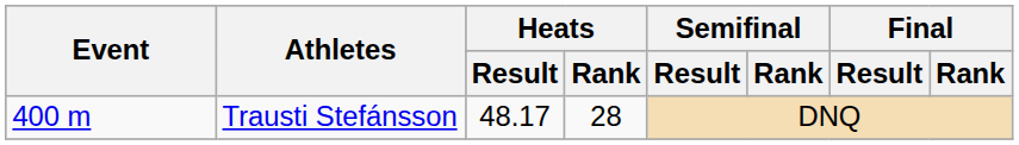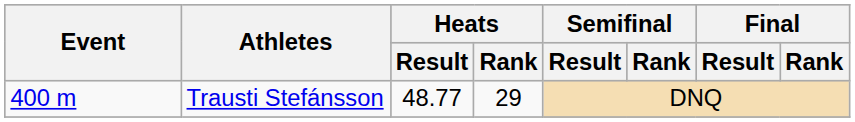 <table class="wikitable" border="1" style="font-size:90%">
 <tr>
 <th rowspan="2" width=100>Event</th>
 <th rowspan="2" width=120>Athletes</th>
 <th colspan="2">Heats</th>
 <th colspan="2">Semifinal</th>
 <th colspan="2">Final</th>
 </tr>
 <tr>
 <th>Result</th>
 <th>Rank</th>
 <th>Result</th>
 <th>Rank</th>
 <th>Result</th>
 <th>Rank</th>
 </tr>
 <tr>
 <td rowspan=2><a href='#'>400 m</a></td>
 <td><a href='#'>Trausti Stefánsson</a></td>
-<td align=center>48.17</td>
-<td align=center>28</td>
+<td align=center>48.77</td>
+<td align=center>29</td>
 <td colspan=4 align=center bgcolor="wheat">DNQ</td>
 </tr>
 </table>
